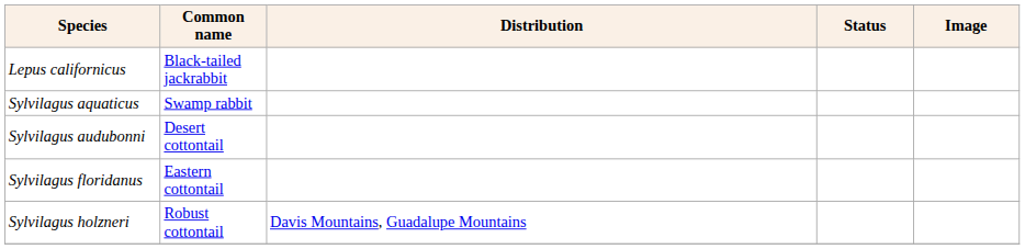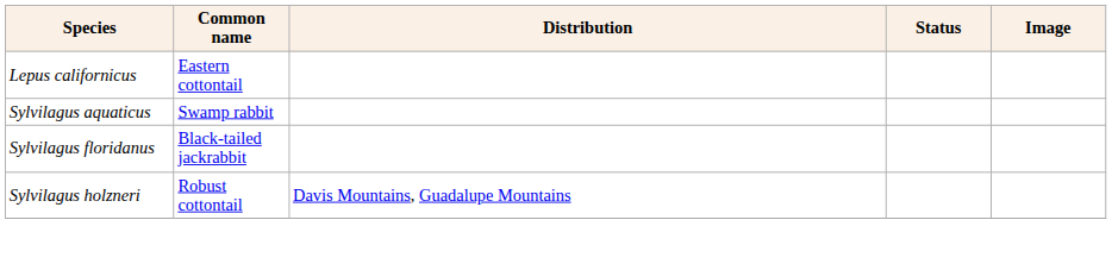 <table class="sortable wikitable plainrowheaders" border="0" style="background:#ffffff" align="top" class="sortable wikitable">
 <tr ->
 <th scope="col" style="background-color:Linen; color:Black" width=150 px>Species</th>
 <th scope="col" style="background-color:Linen; color:Black" width=100 px>Common name</th>
 <th scope="col" style="background:Linen; color:Black" width=550 px>Distribution</th>
 <th scope="col" style="background-color:Linen; color:Black" width=90 px>Status</th>
 <th scope="col" style="background:Linen; color:Black" width=100 px>Image</th>
 </tr>
 <tr>
 <td !scope="row" style="background:#ffffff"><em>Lepus californicus</em></td>
-<td><a href='#'>Black-tailed jackrabbit</a></td>
+<td><a href='#'>Eastern cottontail</a></td>
 <td></td>
 <td></td>
 <td></td>
 </tr>
 <tr>
 <td !scope="row" style="background:#ffffff"><em>Sylvilagus aquaticus</em></td>
 <td><a href='#'>Swamp rabbit</a></td>
 <td></td>
 <td></td>
 <td></td>
 </tr>
 <tr>
-<td !scope="row" style="background:#ffffff"><em>Sylvilagus audubonni</em></td>
-<td><a href='#'>Desert cottontail</a></td>
-<td></td>
-<td></td>
-<td></td>
-</tr>
-<tr>
 <td !scope="row" style="background:#ffffff"><em>Sylvilagus floridanus</em></td>
-<td><a href='#'>Eastern cottontail</a></td>
+<td><a href='#'>Black-tailed jackrabbit</a></td>
 <td></td>
 <td></td>
 <td></td>
 </tr>
 <tr>
 <td><em>Sylvilagus holzneri</em></td>
 <td><a href='#'>Robust cottontail</a></td>
 <td><a href='#'>Davis Mountains</a>, <a href='#'>Guadalupe Mountains</a></td>
 <td></td>
 <td></td>
 </tr>
 <tr>
 </tr>
 </table>
